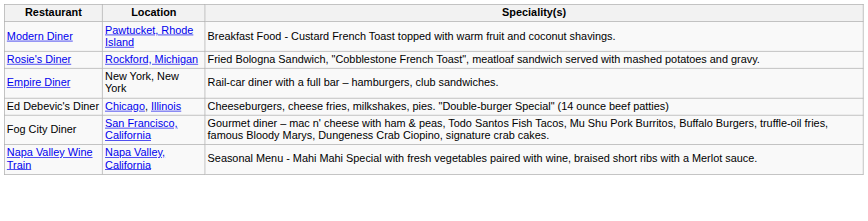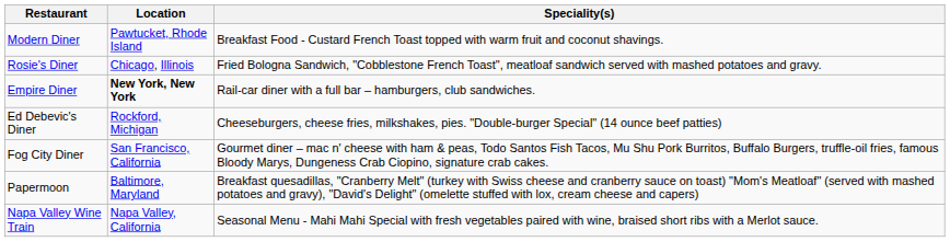 <table class="wikitable" style="width:100%;">
 <tr>
 <th>Restaurant</th>
 <th>Location</th>
 <th>Speciality(s)</th>
 </tr>
 <tr>
 <td><a href='#'>Modern Diner</a></td>
 <td><a href='#'>Pawtucket, Rhode Island</a></td>
 <td>Breakfast Food - Custard French Toast topped with warm fruit and coconut shavings.</td>
 </tr>
 <tr>
 <td><a href='#'>Rosie's Diner</a></td>
-<td><a href='#'>Rockford, Michigan</a></td>
+<td><a href='#'>Chicago</a>, <a href='#'>Illinois</a></td>
 <td>Fried Bologna Sandwich, "Cobblestone French Toast", meatloaf sandwich served with mashed potatoes and gravy.</td>
 </tr>
 <tr>
 <td><a href='#'>Empire Diner</a></td>
-<td>New York, New York</td>
+<td><strong>New York, New York</strong></td>
 <td>Rail-car diner with a full bar – hamburgers, club sandwiches.</td>
 </tr>
 <tr>
 <td>Ed Debevic's Diner</td>
-<td><a href='#'>Chicago</a>, <a href='#'>Illinois</a></td>
+<td><a href='#'>Rockford, Michigan</a></td>
 <td>Cheeseburgers, cheese fries, milkshakes, pies. "Double-burger Special" (14 ounce beef patties)</td>
 </tr>
 <tr>
 <td>Fog City Diner</td>
 <td><a href='#'>San Francisco, California</a></td>
 <td>Gourmet diner – mac n' cheese with ham & peas, Todo Santos Fish Tacos, Mu Shu Pork Burritos, Buffalo Burgers, truffle-oil fries, famous Bloody Marys, Dungeness Crab Ciopino, signature crab cakes.</td>
 </tr>
 <tr>
+<td>Papermoon</td>
+<td><a href='#'>Baltimore, Maryland</a></td>
+<td>Breakfast quesadillas, "Cranberry Melt" (turkey with Swiss cheese and cranberry sauce on toast) "Mom's Meatloaf" (served with mashed potatoes and gravy), "David's Delight" (omelette stuffed with lox, cream cheese and capers)</td>
+</tr>
+<tr>
 <td><a href='#'>Napa Valley Wine Train</a></td>
 <td><a href='#'>Napa Valley, California</a></td>
 <td>Seasonal Menu - Mahi Mahi Special with fresh vegetables paired with wine, braised short ribs with a Merlot sauce.</td>
 </tr>
 </table>
